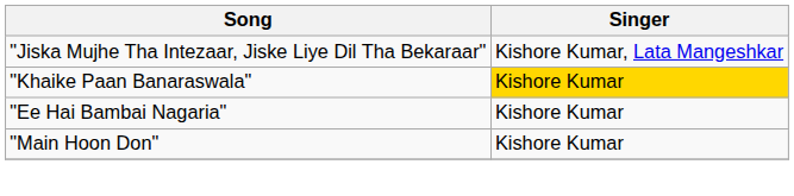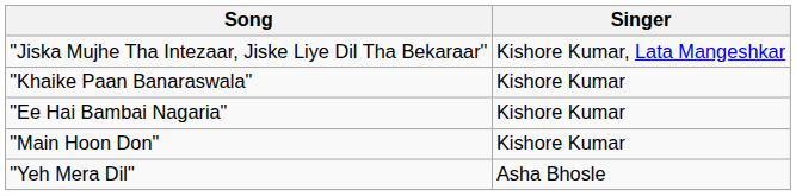 <table class="wikitable">
 <tr>
 <th>Song</th>
 <th>Singer</th>
 </tr>
 <tr>
 <td>"Jiska Mujhe Tha Intezaar, Jiske Liye Dil Tha Bekaraar"</td>
 <td>Kishore Kumar, <a href='#'>Lata Mangeshkar</a></td>
 </tr>
 <tr>
 <td>"Khaike Paan Banaraswala"</td>
-<td style="background: gold;">Kishore Kumar</td>
+<td>Kishore Kumar</td>
 </tr>
 <tr>
 <td>"Ee Hai Bambai Nagaria"</td>
 <td>Kishore Kumar</td>
 </tr>
 <tr>
 <td>"Main Hoon Don"</td>
 <td>Kishore Kumar</td>
 </tr>
 <tr>
+<td>"Yeh Mera Dil"</td>
+<td>Asha Bhosle</td>
+</tr>
+<tr>
 </tr>
 </table>
